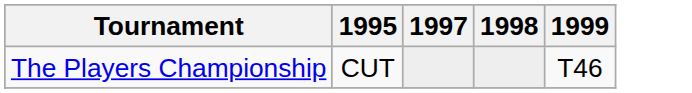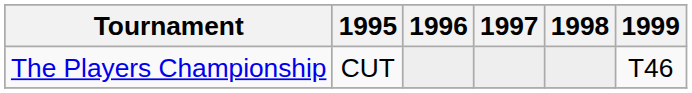 <table class="wikitable" style="font-size:95%;text-align:center;">
 <tr>
 <th>Tournament</th>
 <th>1995</th>
+<th>1996</th>
 <th>1997</th>
 <th>1998</th>
 <th>1999</th>
 </tr>
 <tr>
 <td align=left><a href='#'>The Players Championship</a></td>
 <td>CUT</td>
 <td style="background:#eeeeee;"></td>
 <td style="background:#eeeeee;"></td>
+<td style="background:#eeeeee;"></td>
 <td>T46</td>
 </tr>
 </table>
